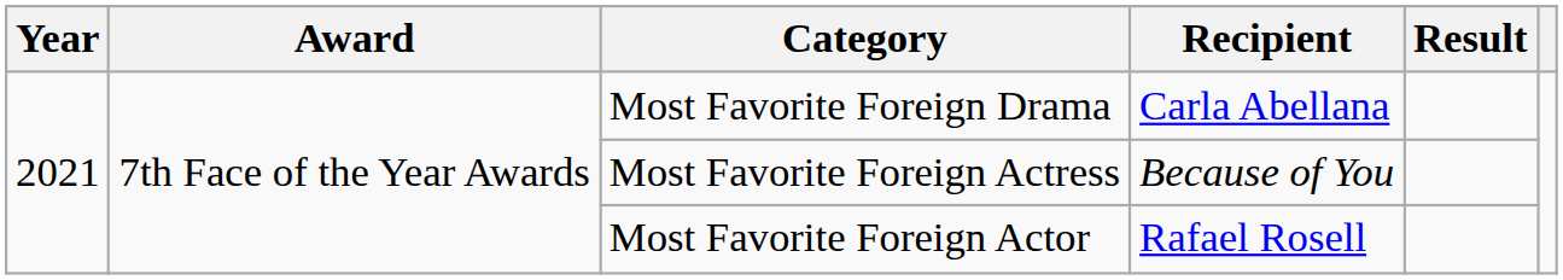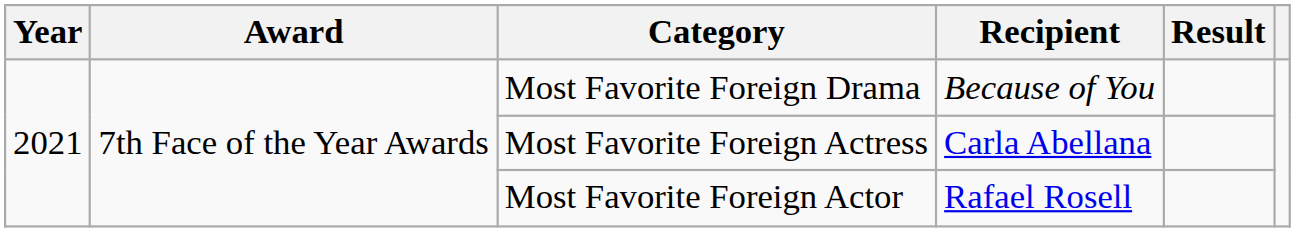 <table class="wikitable">
 <tr>
 <th>Year</th>
 <th>Award</th>
 <th>Category</th>
 <th>Recipient</th>
 <th>Result</th>
 <th></th>
 </tr>
 <tr>
 <td rowspan=3>2021</td>
 <td rowspan=3>7th Face of the Year Awards</td>
 <td>Most Favorite Foreign Drama</td>
-<td><a href='#'>Carla Abellana</a></td>
+<td><em>Because of You</em></td>
 <td></td>
 <td rowspan=3></td>
 </tr>
 <tr>
 <td>Most Favorite Foreign Actress</td>
-<td><em>Because of You</em></td>
+<td><a href='#'>Carla Abellana</a></td>
 <td></td>
 </tr>
 <tr>
 <td>Most Favorite Foreign Actor</td>
 <td><a href='#'>Rafael Rosell</a></td>
 <td></td>
 </tr>
 </table>
